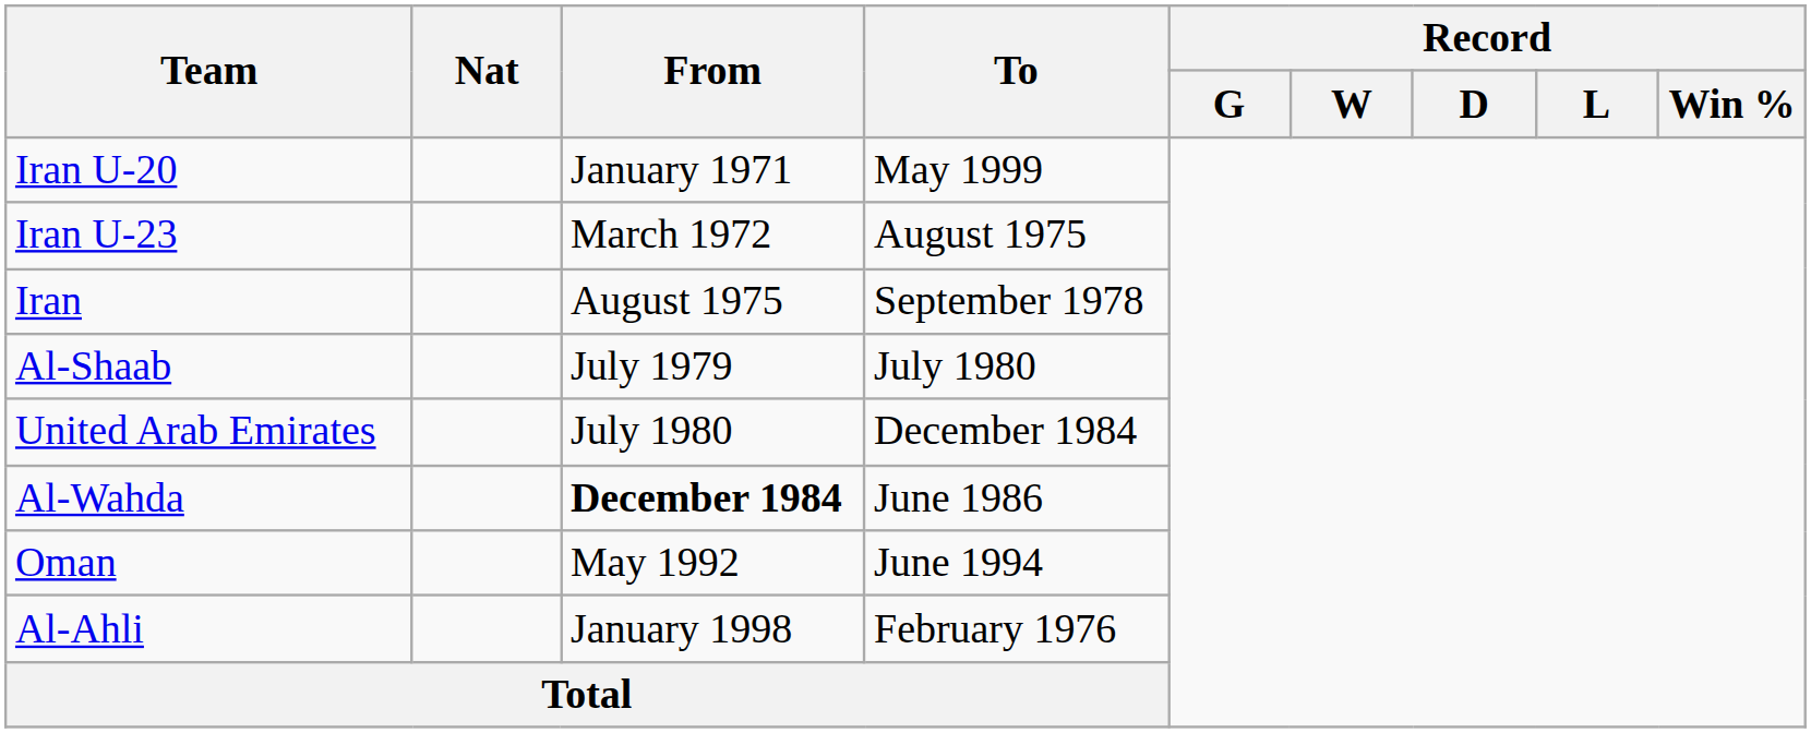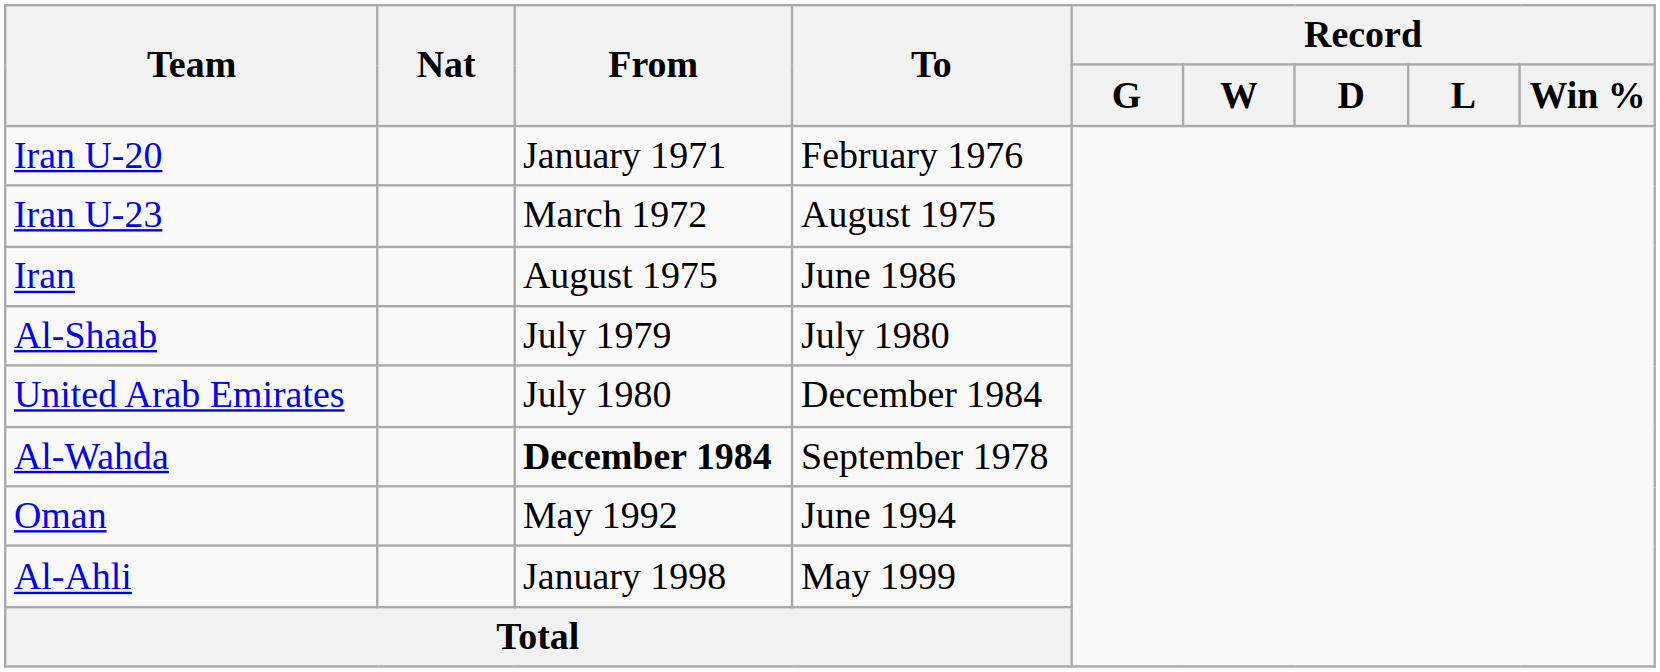 <table class="wikitable" style="text-align:center;">
 <tr>
 <th rowspan="2!" style="width:150px;">Team</th>
 <th rowspan="2!" style="width:50px;">Nat</th>
 <th rowspan="2!" style="width:110px;">From</th>
 <th rowspan="2!" style="width:110px;">To</th>
 <th colspan=5>Record</th>
 </tr>
 <tr>
 <th width=40>G</th>
 <th width=40>W</th>
 <th width=40>D</th>
 <th width=40>L</th>
 <th width=50>Win %</th>
 </tr>
 <tr>
 <td align=left><a href='#'>Iran U-20</a></td>
 <td></td>
 <td align=left>January 1971</td>
-<td align=left>May 1999<br></td>
+<td align=left>February 1976<br></td>
 </tr>
 <tr>
 <td align=left><a href='#'>Iran U-23</a></td>
 <td></td>
 <td align=left>March 1972</td>
 <td align=left>August 1975<br></td>
 </tr>
 <tr>
 <td align=left><a href='#'>Iran</a></td>
 <td></td>
 <td align=left>August 1975</td>
-<td align=left>September 1978<br></td>
+<td align=left>June 1986<br></td>
 </tr>
 <tr>
 <td align=left><a href='#'>Al-Shaab</a></td>
 <td></td>
 <td align=left>July 1979</td>
 <td align=left>July 1980<br></td>
 </tr>
 <tr>
 <td align=left><a href='#'>United Arab Emirates</a></td>
 <td></td>
 <td align=left>July 1980</td>
 <td align=left>December 1984<br></td>
 </tr>
 <tr>
 <td align=left><a href='#'>Al-Wahda</a></td>
 <td></td>
 <td align=left><strong>December 1984</strong></td>
-<td align=left>June 1986<br></td>
+<td align=left>September 1978<br></td>
 </tr>
 <tr>
 <td align=left><a href='#'>Oman</a></td>
 <td></td>
 <td align=left>May 1992</td>
 <td align=left>June 1994<br></td>
 </tr>
 <tr>
 <td align=left><a href='#'>Al-Ahli</a></td>
 <td></td>
 <td align=left>January 1998</td>
-<td align=left>February 1976<br></td>
+<td align=left>May 1999<br></td>
 </tr>
 <tr>
 <th style="text-align:center;" colspan="4">Total<br></th>
 </tr>
 </table>
